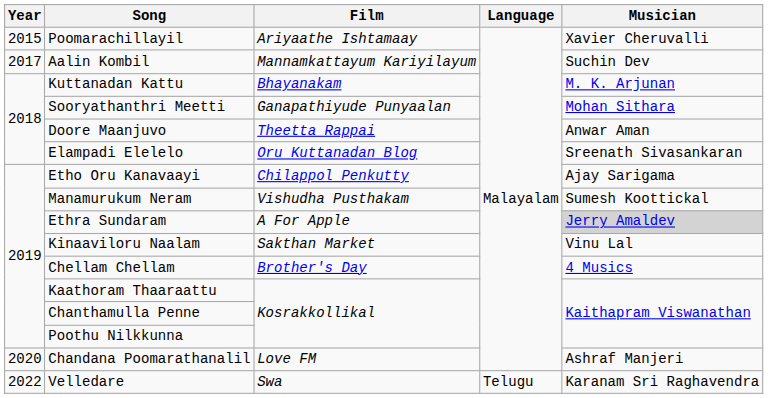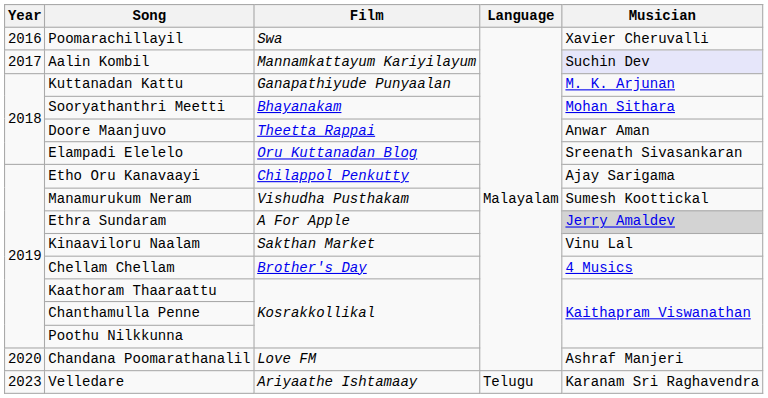 <table class="wikitable">
 <tr style="background:#CCC; text-align:center;">
 <th>Year</th>
 <th>Song</th>
 <th>Film</th>
 <th>Language</th>
 <th>Musician</th>
 </tr>
 <tr>
-<td rowspan= 1>2015</td>
+<td rowspan= 1>2016</td>
 <td>Poomarachillayil</td>
-<td><em>Ariyaathe Ishtamaay</em></td>
+<td><em>Swa</em></td>
 <td rowspan="15">Malayalam</td>
 <td>Xavier Cheruvalli</td>
 </tr>
 <tr>
 <td rowspan= 1>2017</td>
 <td>Aalin Kombil</td>
 <td><em>Mannamkattayum Kariyilayum</em></td>
-<td>Suchin Dev</td>
+<td style="background: lavender;">Suchin Dev</td>
 </tr>
 <tr>
 <td rowspan= 4>2018</td>
 <td>Kuttanadan Kattu</td>
-<td><em><a href='#'>Bhayanakam</a></em></td>
+<td><em>Ganapathiyude Punyaalan</em></td>
 <td><a href='#'>M. K. Arjunan</a></td>
 </tr>
 <tr>
 <td>Sooryathanthri Meetti</td>
-<td><em>Ganapathiyude Punyaalan</em></td>
+<td><em><a href='#'>Bhayanakam</a></em></td>
 <td><a href='#'>Mohan Sithara</a></td>
 </tr>
 <tr>
 <td>Doore Maanjuvo</td>
 <td><em><a href='#'>Theetta Rappai</a></em></td>
 <td>Anwar Aman</td>
 </tr>
 <tr>
 <td>Elampadi Elelelo</td>
 <td><em><a href='#'>Oru Kuttanadan Blog</a></em></td>
 <td>Sreenath Sivasankaran</td>
 </tr>
 <tr>
 <td rowspan= 8>2019</td>
 <td>Etho Oru Kanavaayi</td>
 <td><em><a href='#'>Chilappol Penkutty</a></em></td>
 <td>Ajay Sarigama</td>
 </tr>
 <tr>
 <td>Manamurukum Neram</td>
 <td><em>Vishudha Pusthakam</em></td>
 <td>Sumesh Koottickal</td>
 </tr>
 <tr>
 <td>Ethra Sundaram</td>
 <td><em>A For Apple</em></td>
 <td style="background: lightgrey;"><a href='#'>Jerry Amaldev</a></td>
 </tr>
 <tr>
 <td>Kinaaviloru Naalam</td>
 <td><em>Sakthan Market</em></td>
 <td>Vinu Lal</td>
 </tr>
 <tr>
 <td>Chellam Chellam</td>
 <td><em><a href='#'>Brother's Day</a></em></td>
 <td><a href='#'>4 Musics</a></td>
 </tr>
 <tr>
 <td>Kaathoram Thaaraattu</td>
 <td rowspan="3"><em>Kosrakkollikal</em></td>
 <td rowspan="3"><a href='#'>Kaithapram Viswanathan</a></td>
 </tr>
 <tr>
 <td>Chanthamulla Penne</td>
 </tr>
 <tr>
 <td>Poothu Nilkkunna</td>
 </tr>
 <tr>
 <td rowspan= 1>2020</td>
 <td>Chandana Poomarathanalil</td>
 <td><em>Love FM</em></td>
 <td>Ashraf Manjeri</td>
 </tr>
 <tr>
-<td>2022</td>
+<td>2023</td>
 <td>Velledare</td>
-<td><em>Swa</em></td>
+<td><em>Ariyaathe Ishtamaay</em></td>
 <td>Telugu</td>
 <td>Karanam Sri Raghavendra</td>
 </tr>
 </table>
